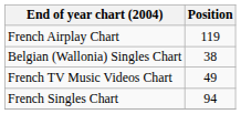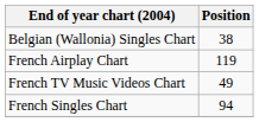 <table class="wikitable sortable">
 <tr>
 <th>End of year chart (2004)</th>
 <th>Position</th>
 </tr>
 <tr>
+<td>Belgian (Wallonia) Singles Chart</td>
+<td align="center">38</td>
+</tr>
+<tr>
 <td>French Airplay Chart</td>
 <td align="center">119</td>
-</tr>
-<tr>
-<td>Belgian (Wallonia) Singles Chart</td>
-<td align="center">38</td>
 </tr>
 <tr>
 <td>French TV Music Videos Chart</td>
 <td align="center">49</td>
 </tr>
 <tr>
 <td>French Singles Chart</td>
 <td align="center">94</td>
 </tr>
 <tr>
 </tr>
 </table>
